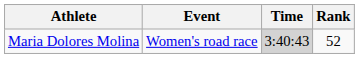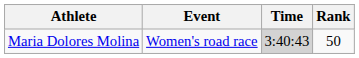 <table class=wikitable style="font-size:90%">
 <tr>
 <th>Athlete</th>
 <th>Event</th>
 <th>Time</th>
 <th>Rank</th>
 </tr>
 <tr align=center>
 <td align=left><a href='#'>Maria Dolores Molina</a></td>
 <td align=left><a href='#'>Women's road race</a></td>
 <td style="background: lightgrey;">3:40:43</td>
-<td>52</td>
+<td>50</td>
 </tr>
 </table>
